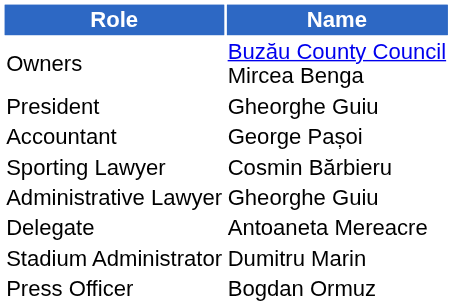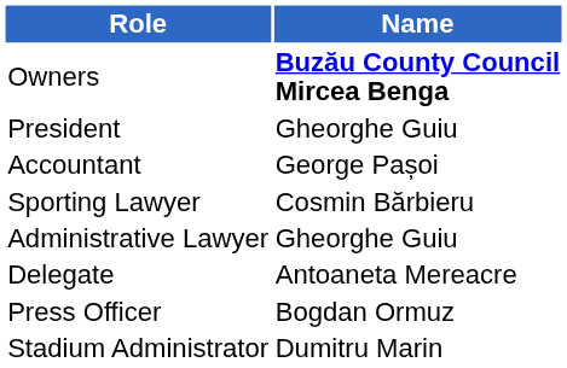 <table class="toccolours">
 <tr>
 <th style="background:#2D68C4;color:#FFFFFF;border:1px solid #2D68C4;">Role</th>
 <th style="background:#2D68C4;color:#FFFFFF;border:1px solid #2D68C4;">Name</th>
 </tr>
 <tr>
 <td>Owners</td>
-<td> <a href='#'>Buzău County Council</a> <br>  Mircea Benga</td>
+<td><strong> <a href='#'>Buzău County Council</a> <br>  Mircea Benga</strong></td>
 </tr>
 <tr>
 <td>President</td>
 <td> Gheorghe Guiu</td>
 </tr>
 <tr>
 <td>Accountant</td>
 <td> George Pașoi</td>
 </tr>
 <tr>
 <td>Sporting Lawyer</td>
 <td> Cosmin Bărbieru</td>
 </tr>
 <tr>
 <td>Administrative Lawyer</td>
 <td> Gheorghe Guiu</td>
 </tr>
 <tr>
 <td>Delegate</td>
 <td> Antoaneta Mereacre</td>
 </tr>
 <tr>
+<td>Press Officer</td>
+<td> Bogdan Ormuz</td>
+</tr>
+<tr>
 <td>Stadium Administrator</td>
 <td> Dumitru Marin</td>
 </tr>
-<tr>
-<td>Press Officer</td>
-<td> Bogdan Ormuz</td>
-</tr>
 </table>
